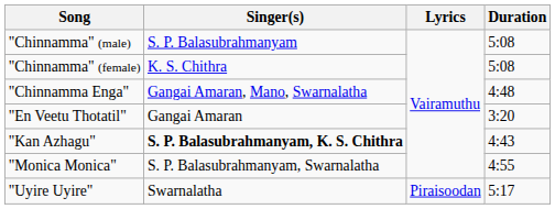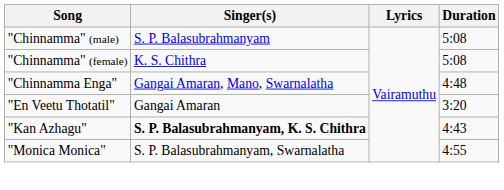 <table class="wikitable" style="font-size:95%;">
 <tr>
 <th>Song</th>
 <th>Singer(s)</th>
 <th>Lyrics</th>
 <th>Duration</th>
 </tr>
 <tr>
 <td>"Chinnamma" <small>(male)</small></td>
 <td><a href='#'>S. P. Balasubrahmanyam</a></td>
 <td rowspan=6><a href='#'>Vairamuthu</a></td>
 <td>5:08</td>
 </tr>
 <tr>
 <td>"Chinnamma" <small>(female)</small></td>
 <td><a href='#'>K. S. Chithra</a></td>
 <td>5:08</td>
 </tr>
 <tr>
 <td>"Chinnamma Enga"</td>
 <td><a href='#'>Gangai Amaran</a>, <a href='#'>Mano</a>, <a href='#'>Swarnalatha</a></td>
 <td>4:48</td>
 </tr>
 <tr>
 <td>"En Veetu Thotatil"</td>
 <td>Gangai Amaran</td>
 <td>3:20</td>
 </tr>
 <tr>
 <td>"Kan Azhagu"</td>
 <td><strong>S. P. Balasubrahmanyam, K. S. Chithra</strong></td>
 <td>4:43</td>
 </tr>
 <tr>
 <td>"Monica Monica"</td>
 <td>S. P. Balasubrahmanyam, Swarnalatha</td>
 <td>4:55</td>
 </tr>
-<tr>
-<td>"Uyire Uyire"</td>
-<td>Swarnalatha</td>
-<td><a href='#'>Piraisoodan</a></td>
-<td>5:17</td>
-</tr>
 </table>
